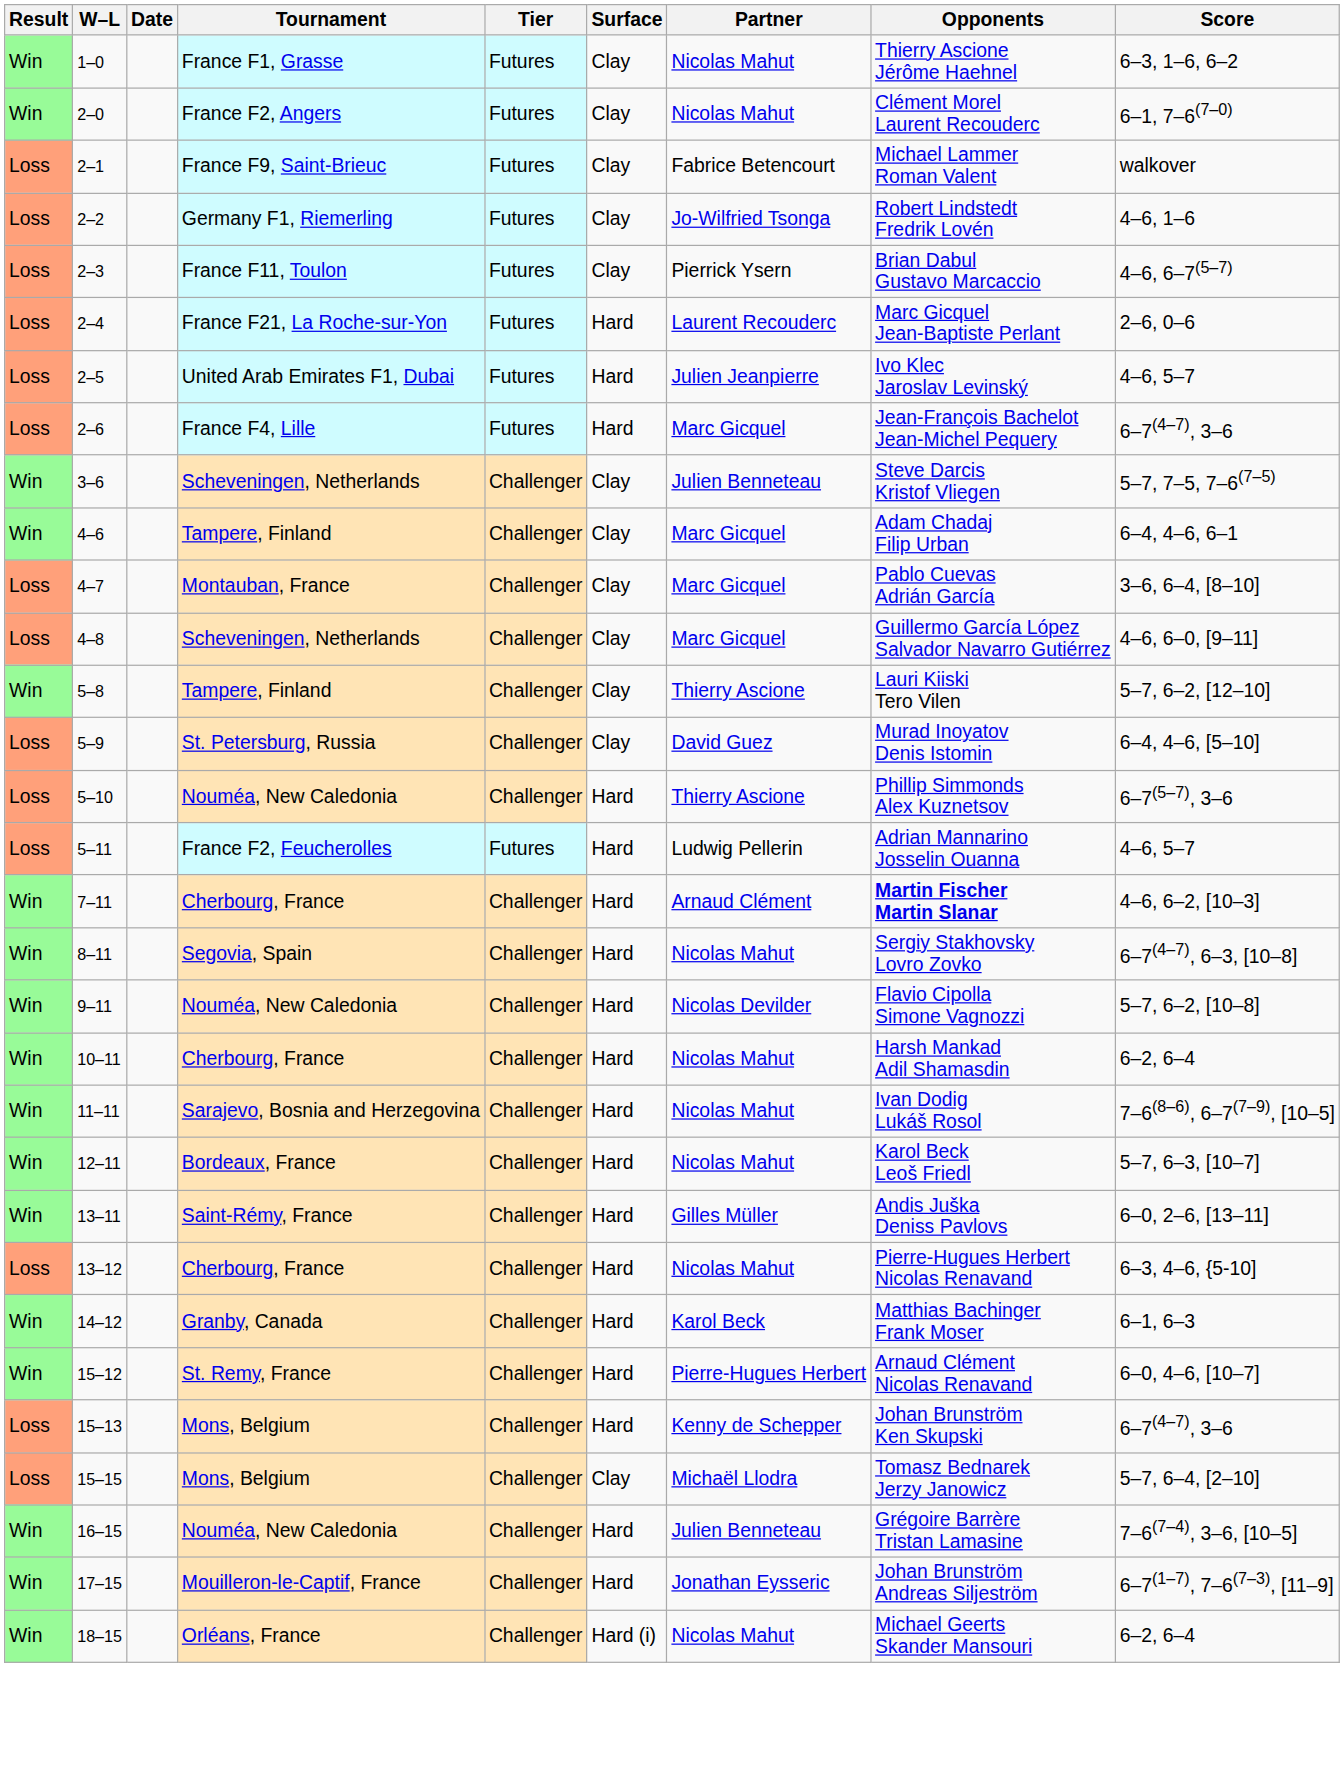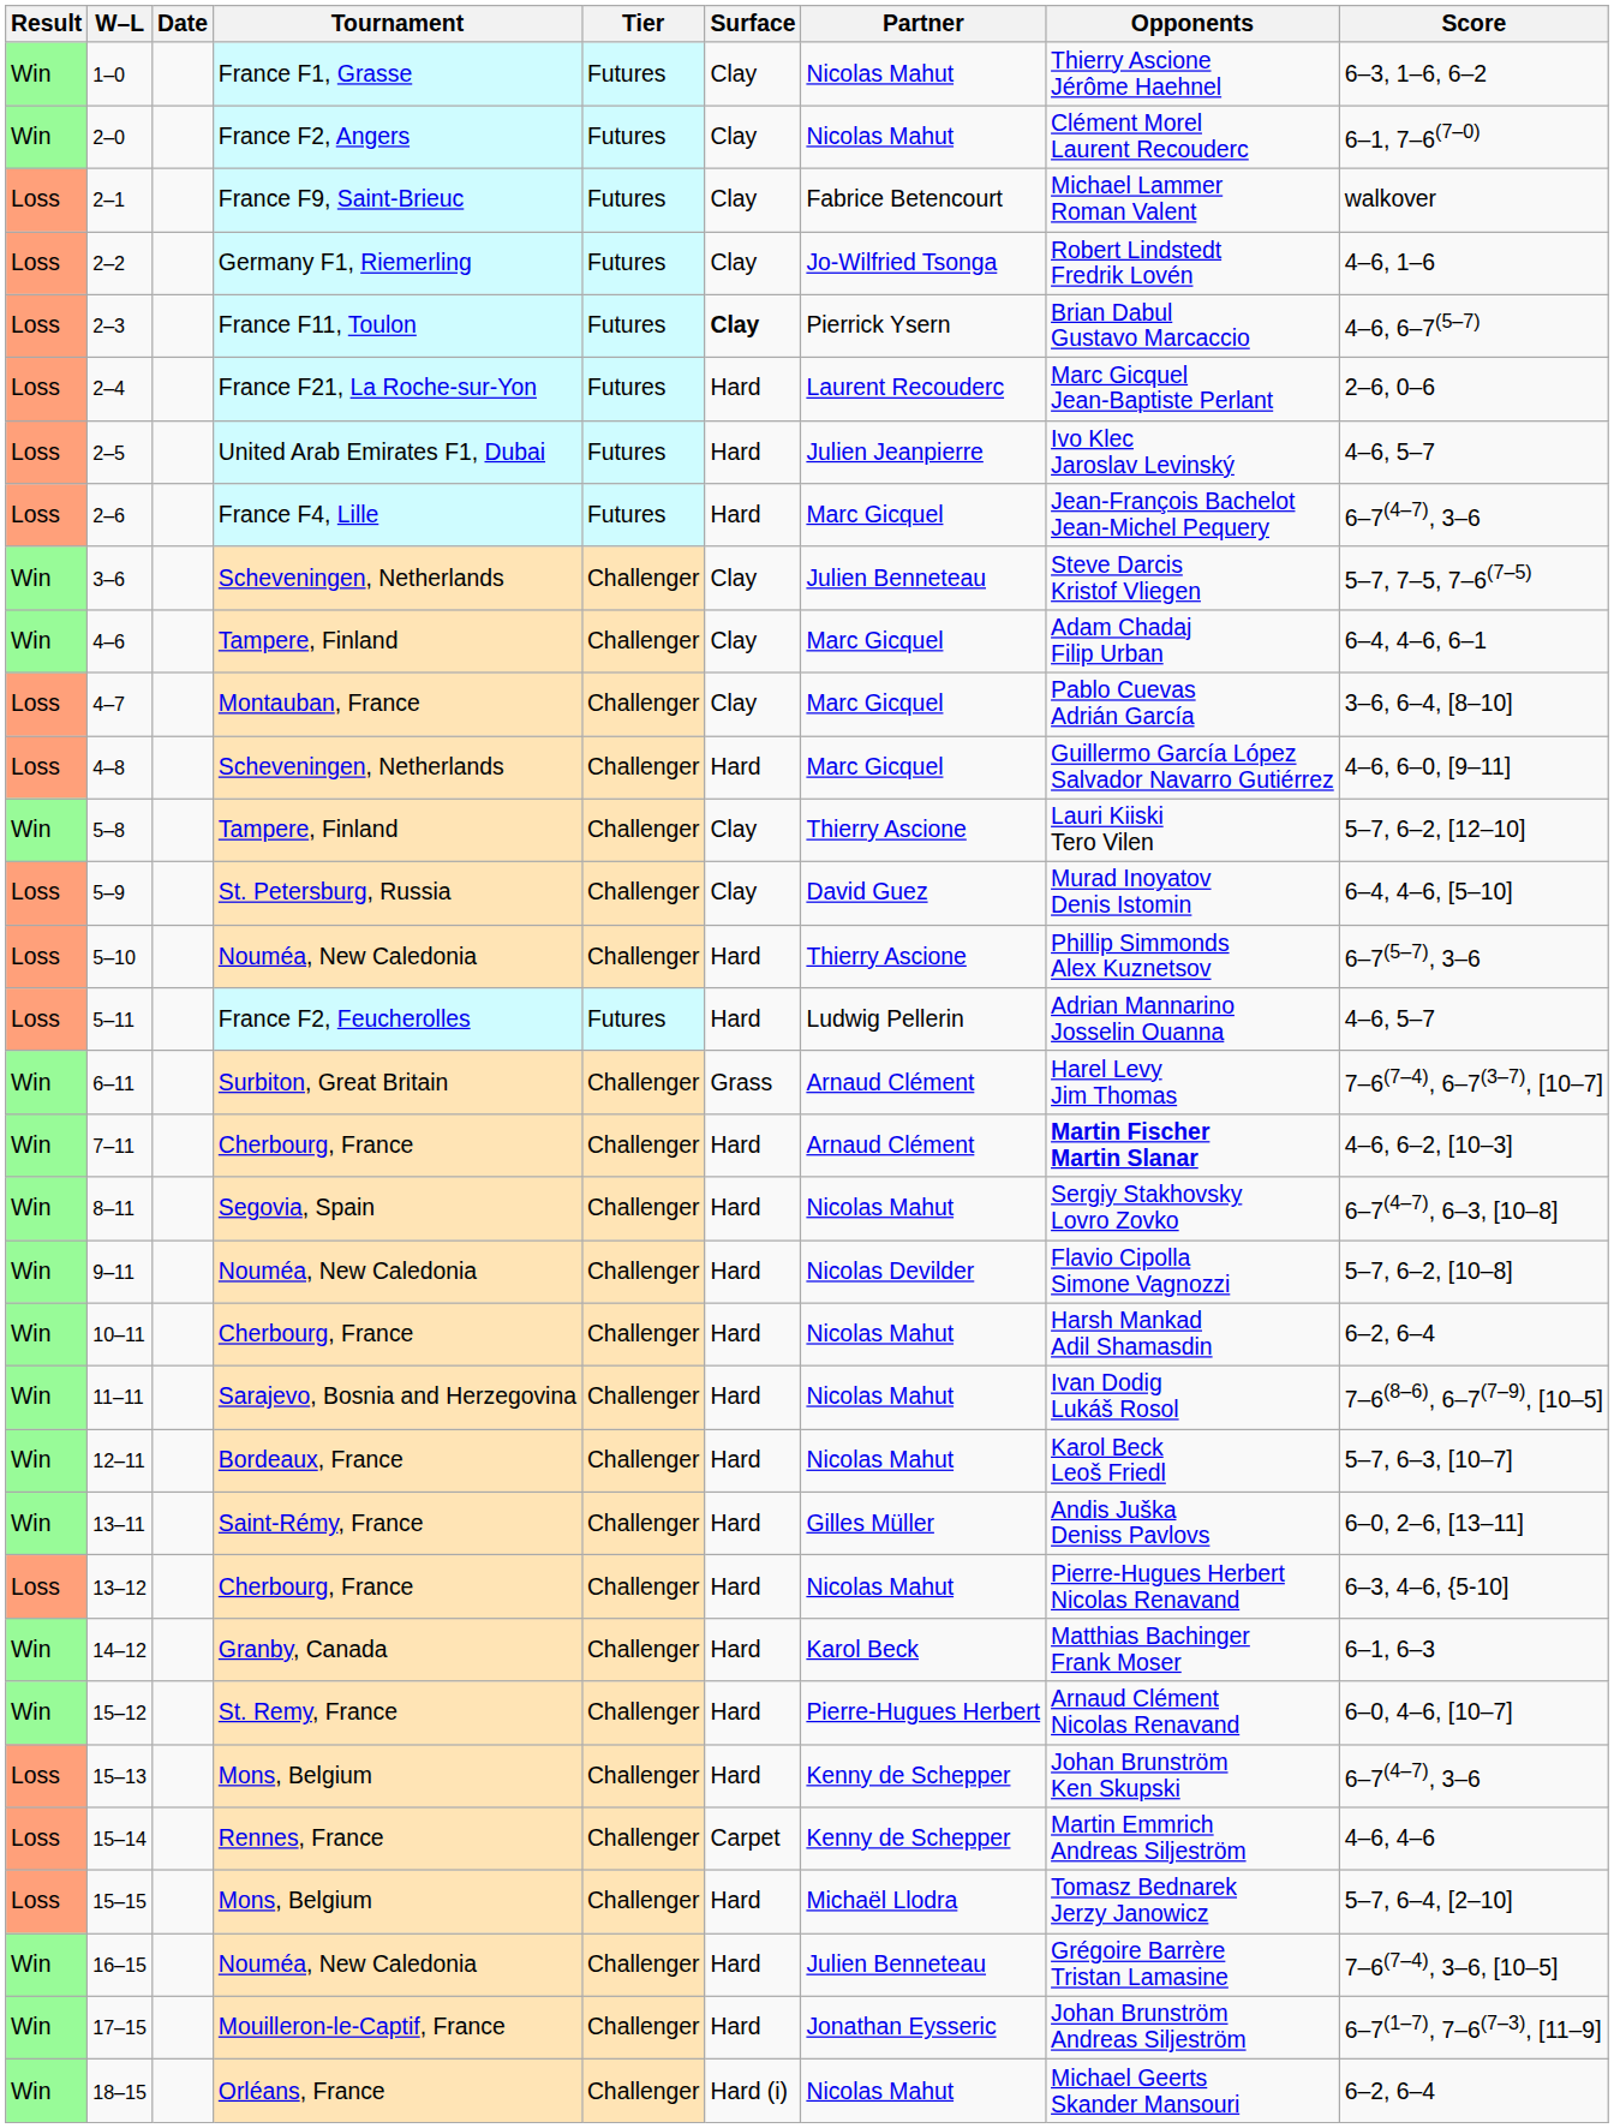 <table class="sortable wikitable">
 <tr>
 <th>Result</th>
 <th class="unsortable">W–L</th>
 <th>Date</th>
 <th>Tournament</th>
 <th>Tier</th>
 <th>Surface</th>
 <th>Partner</th>
 <th>Opponents</th>
 <th class="unsortable">Score</th>
 </tr>
 <tr>
 <td bgcolor=98FB98>Win</td>
 <td><small>1–0</small></td>
 <td></td>
 <td style="background:#cffcff;">France F1, <a href='#'>Grasse</a></td>
 <td style="background:#cffcff;">Futures</td>
 <td>Clay</td>
 <td> <a href='#'>Nicolas Mahut</a></td>
 <td> <a href='#'>Thierry Ascione</a><br> <a href='#'>Jérôme Haehnel</a></td>
 <td>6–3, 1–6, 6–2</td>
 </tr>
 <tr>
 <td bgcolor=98FB98>Win</td>
 <td><small>2–0</small></td>
 <td></td>
 <td style="background:#cffcff;">France F2, <a href='#'>Angers</a></td>
 <td style="background:#cffcff;">Futures</td>
 <td>Clay</td>
 <td> <a href='#'>Nicolas Mahut</a></td>
 <td> <a href='#'>Clément Morel</a><br> <a href='#'>Laurent Recouderc</a></td>
 <td>6–1, 7–6<sup>(7–0)</sup></td>
 </tr>
 <tr>
 <td bgcolor=FFA07A>Loss</td>
 <td><small>2–1</small></td>
 <td></td>
 <td style="background:#cffcff;">France F9, <a href='#'>Saint-Brieuc</a></td>
 <td style="background:#cffcff;">Futures</td>
 <td>Clay</td>
 <td> Fabrice Betencourt</td>
 <td> <a href='#'>Michael Lammer</a><br> <a href='#'>Roman Valent</a></td>
 <td>walkover</td>
 </tr>
 <tr>
 <td bgcolor=FFA07A>Loss</td>
 <td><small>2–2</small></td>
 <td></td>
 <td style="background:#cffcff;">Germany F1, <a href='#'>Riemerling</a></td>
 <td style="background:#cffcff;">Futures</td>
 <td>Clay</td>
 <td> <a href='#'>Jo-Wilfried Tsonga</a></td>
 <td> <a href='#'>Robert Lindstedt</a><br> <a href='#'>Fredrik Lovén</a></td>
 <td>4–6, 1–6</td>
 </tr>
 <tr>
 <td bgcolor=FFA07A>Loss</td>
 <td><small>2–3</small></td>
 <td></td>
 <td style="background:#cffcff;">France F11, <a href='#'>Toulon</a></td>
 <td style="background:#cffcff;">Futures</td>
-<td>Clay</td>
+<td><strong>Clay</strong></td>
 <td> Pierrick Ysern</td>
 <td> <a href='#'>Brian Dabul</a><br> <a href='#'>Gustavo Marcaccio</a></td>
 <td>4–6, 6–7<sup>(5–7)</sup></td>
 </tr>
 <tr>
 <td bgcolor=FFA07A>Loss</td>
 <td><small>2–4</small></td>
 <td></td>
 <td style="background:#cffcff;">France F21, <a href='#'>La Roche-sur-Yon</a></td>
 <td style="background:#cffcff;">Futures</td>
 <td>Hard</td>
 <td> <a href='#'>Laurent Recouderc</a></td>
 <td> <a href='#'>Marc Gicquel</a><br> <a href='#'>Jean-Baptiste Perlant</a></td>
 <td>2–6, 0–6</td>
 </tr>
 <tr>
 <td bgcolor=FFA07A>Loss</td>
 <td><small>2–5</small></td>
 <td></td>
 <td style="background:#cffcff;">United Arab Emirates F1, <a href='#'>Dubai</a></td>
 <td style="background:#cffcff;">Futures</td>
 <td>Hard</td>
 <td> <a href='#'>Julien Jeanpierre</a></td>
 <td> <a href='#'>Ivo Klec</a><br> <a href='#'>Jaroslav Levinský</a></td>
 <td>4–6, 5–7</td>
 </tr>
 <tr>
 <td bgcolor=FFA07A>Loss</td>
 <td><small>2–6</small></td>
 <td></td>
 <td style="background:#cffcff;">France F4, <a href='#'>Lille</a></td>
 <td style="background:#cffcff;">Futures</td>
 <td>Hard</td>
 <td> <a href='#'>Marc Gicquel</a></td>
 <td> <a href='#'>Jean-François Bachelot</a><br> <a href='#'>Jean-Michel Pequery</a></td>
 <td>6–7<sup>(4–7)</sup>, 3–6</td>
 </tr>
 <tr>
 <td bgcolor=98FB98>Win</td>
 <td><small>3–6</small></td>
 <td></td>
 <td style="background:moccasin;"><a href='#'>Scheveningen</a>, Netherlands</td>
 <td style="background:moccasin;">Challenger</td>
 <td>Clay</td>
 <td> <a href='#'>Julien Benneteau</a></td>
 <td> <a href='#'>Steve Darcis</a><br> <a href='#'>Kristof Vliegen</a></td>
 <td>5–7, 7–5, 7–6<sup>(7–5)</sup></td>
 </tr>
 <tr>
 <td bgcolor=98FB98>Win</td>
 <td><small>4–6</small></td>
 <td></td>
 <td style="background:moccasin;"><a href='#'>Tampere</a>, Finland</td>
 <td style="background:moccasin;">Challenger</td>
 <td>Clay</td>
 <td> <a href='#'>Marc Gicquel</a></td>
 <td> <a href='#'>Adam Chadaj</a><br> <a href='#'>Filip Urban</a></td>
 <td>6–4, 4–6, 6–1</td>
 </tr>
 <tr>
 <td bgcolor=FFA07A>Loss</td>
 <td><small>4–7</small></td>
 <td></td>
 <td style="background:moccasin;"><a href='#'>Montauban</a>, France</td>
 <td style="background:moccasin;">Challenger</td>
 <td>Clay</td>
 <td> <a href='#'>Marc Gicquel</a></td>
 <td> <a href='#'>Pablo Cuevas</a><br> <a href='#'>Adrián García</a></td>
 <td>3–6, 6–4, [8–10]</td>
 </tr>
 <tr>
 <td bgcolor=FFA07A>Loss</td>
 <td><small>4–8</small></td>
 <td></td>
 <td style="background:moccasin;"><a href='#'>Scheveningen</a>, Netherlands</td>
 <td style="background:moccasin;">Challenger</td>
-<td>Clay</td>
+<td>Hard</td>
 <td> <a href='#'>Marc Gicquel</a></td>
 <td> <a href='#'>Guillermo García López</a><br> <a href='#'>Salvador Navarro Gutiérrez</a></td>
 <td>4–6, 6–0, [9–11]</td>
 </tr>
 <tr>
 <td bgcolor=98FB98>Win</td>
 <td><small>5–8</small></td>
 <td></td>
 <td style="background:moccasin;"><a href='#'>Tampere</a>, Finland</td>
 <td style="background:moccasin;">Challenger</td>
 <td>Clay</td>
 <td> <a href='#'>Thierry Ascione</a></td>
 <td> <a href='#'>Lauri Kiiski</a><br> Tero Vilen</td>
 <td>5–7, 6–2, [12–10]</td>
 </tr>
 <tr>
 <td bgcolor=FFA07A>Loss</td>
 <td><small>5–9</small></td>
 <td></td>
 <td style="background:moccasin;"><a href='#'>St. Petersburg</a>, Russia</td>
 <td style="background:moccasin;">Challenger</td>
 <td>Clay</td>
 <td> <a href='#'>David Guez</a></td>
 <td> <a href='#'>Murad Inoyatov</a><br> <a href='#'>Denis Istomin</a></td>
 <td>6–4, 4–6, [5–10]</td>
 </tr>
 <tr>
 <td bgcolor=FFA07A>Loss</td>
 <td><small>5–10</small></td>
 <td></td>
 <td style="background:moccasin;"><a href='#'>Nouméa</a>, New Caledonia</td>
 <td style="background:moccasin;">Challenger</td>
 <td>Hard</td>
 <td> <a href='#'>Thierry Ascione</a></td>
 <td> <a href='#'>Phillip Simmonds</a><br> <a href='#'>Alex Kuznetsov</a></td>
 <td>6–7<sup>(5–7)</sup>, 3–6</td>
 </tr>
 <tr>
 <td bgcolor=FFA07A>Loss</td>
 <td><small>5–11</small></td>
 <td></td>
 <td style="background:#cffcff;">France F2, <a href='#'>Feucherolles</a></td>
 <td style="background:#cffcff;">Futures</td>
 <td>Hard</td>
 <td> Ludwig Pellerin</td>
 <td> <a href='#'>Adrian Mannarino</a><br> <a href='#'>Josselin Ouanna</a></td>
 <td>4–6, 5–7</td>
+</tr>
+<tr>
+<td bgcolor=98FB98>Win</td>
+<td><small>6–11</small></td>
+<td></td>
+<td style="background:moccasin;"><a href='#'>Surbiton</a>, Great Britain</td>
+<td style="background:moccasin;">Challenger</td>
+<td>Grass</td>
+<td> <a href='#'>Arnaud Clément</a></td>
+<td> <a href='#'>Harel Levy</a><br> <a href='#'>Jim Thomas</a></td>
+<td>7–6<sup>(7–4)</sup>, 6–7<sup>(3–7)</sup>, [10–7]</td>
 </tr>
 <tr>
 <td bgcolor=98FB98>Win</td>
 <td><small>7–11</small></td>
 <td></td>
 <td style="background:moccasin;"><a href='#'>Cherbourg</a>, France</td>
 <td style="background:moccasin;">Challenger</td>
 <td>Hard</td>
 <td> <a href='#'>Arnaud Clément</a></td>
 <td><strong> <a href='#'>Martin Fischer</a><br> <a href='#'>Martin Slanar</a></strong></td>
 <td>4–6, 6–2, [10–3]</td>
 </tr>
 <tr>
 <td bgcolor=98FB98>Win</td>
 <td><small>8–11</small></td>
 <td></td>
 <td style="background:moccasin;"><a href='#'>Segovia</a>, Spain</td>
 <td style="background:moccasin;">Challenger</td>
 <td>Hard</td>
 <td> <a href='#'>Nicolas Mahut</a></td>
 <td> <a href='#'>Sergiy Stakhovsky</a><br> <a href='#'>Lovro Zovko</a></td>
 <td>6–7<sup>(4–7)</sup>, 6–3, [10–8]</td>
 </tr>
 <tr>
 <td bgcolor=98FB98>Win</td>
 <td><small>9–11</small></td>
 <td></td>
 <td style="background:moccasin;"><a href='#'>Nouméa</a>, New Caledonia</td>
 <td style="background:moccasin;">Challenger</td>
 <td>Hard</td>
 <td> <a href='#'>Nicolas Devilder</a></td>
 <td> <a href='#'>Flavio Cipolla</a><br> <a href='#'>Simone Vagnozzi</a></td>
 <td>5–7, 6–2, [10–8]</td>
 </tr>
 <tr>
 <td bgcolor=98FB98>Win</td>
 <td><small>10–11</small></td>
 <td></td>
 <td style="background:moccasin;"><a href='#'>Cherbourg</a>, France</td>
 <td style="background:moccasin;">Challenger</td>
 <td>Hard</td>
 <td> <a href='#'>Nicolas Mahut</a></td>
 <td> <a href='#'>Harsh Mankad</a><br> <a href='#'>Adil Shamasdin</a></td>
 <td>6–2, 6–4</td>
 </tr>
 <tr>
 <td bgcolor=98FB98>Win</td>
 <td><small>11–11</small></td>
 <td></td>
 <td style="background:moccasin;"><a href='#'>Sarajevo</a>, Bosnia and Herzegovina</td>
 <td style="background:moccasin;">Challenger</td>
 <td>Hard</td>
 <td> <a href='#'>Nicolas Mahut</a></td>
 <td> <a href='#'>Ivan Dodig</a><br> <a href='#'>Lukáš Rosol</a></td>
 <td>7–6<sup>(8–6)</sup>, 6–7<sup>(7–9)</sup>, [10–5]</td>
 </tr>
 <tr>
 <td bgcolor=98FB98>Win</td>
 <td><small>12–11</small></td>
 <td></td>
 <td style="background:moccasin;"><a href='#'>Bordeaux</a>, France</td>
 <td style="background:moccasin;">Challenger</td>
 <td>Hard</td>
 <td> <a href='#'>Nicolas Mahut</a></td>
 <td> <a href='#'>Karol Beck</a><br> <a href='#'>Leoš Friedl</a></td>
 <td>5–7, 6–3, [10–7]</td>
 </tr>
 <tr>
 <td bgcolor=98FB98>Win</td>
 <td><small>13–11</small></td>
 <td></td>
 <td style="background:moccasin;"><a href='#'>Saint-Rémy</a>, France</td>
 <td style="background:moccasin;">Challenger</td>
 <td>Hard</td>
 <td> <a href='#'>Gilles Müller</a></td>
 <td> <a href='#'>Andis Juška</a><br> <a href='#'>Deniss Pavlovs</a></td>
 <td>6–0, 2–6, [13–11]</td>
 </tr>
 <tr>
 <td bgcolor=FFA07A>Loss</td>
 <td><small>13–12</small></td>
 <td></td>
 <td style="background:moccasin;"><a href='#'>Cherbourg</a>, France</td>
 <td style="background:moccasin;">Challenger</td>
 <td>Hard</td>
 <td> <a href='#'>Nicolas Mahut</a></td>
 <td> <a href='#'>Pierre-Hugues Herbert</a><br> <a href='#'>Nicolas Renavand</a></td>
 <td>6–3, 4–6, {5-10]</td>
 </tr>
 <tr>
 <td bgcolor=98FB98>Win</td>
 <td><small>14–12</small></td>
 <td></td>
 <td style="background:moccasin;"><a href='#'>Granby</a>, Canada</td>
 <td style="background:moccasin;">Challenger</td>
 <td>Hard</td>
 <td> <a href='#'>Karol Beck</a></td>
 <td> <a href='#'>Matthias Bachinger</a><br> <a href='#'>Frank Moser</a></td>
 <td>6–1, 6–3</td>
 </tr>
 <tr>
 <td bgcolor=98FB98>Win</td>
 <td><small>15–12</small></td>
 <td></td>
 <td style="background:moccasin;"><a href='#'>St. Remy</a>, France</td>
 <td style="background:moccasin;">Challenger</td>
 <td>Hard</td>
 <td> <a href='#'>Pierre-Hugues Herbert</a></td>
 <td> <a href='#'>Arnaud Clément</a><br> <a href='#'>Nicolas Renavand</a></td>
 <td>6–0, 4–6, [10–7]</td>
 </tr>
 <tr>
 <td bgcolor=FFA07A>Loss</td>
 <td><small>15–13</small></td>
 <td></td>
 <td style="background:moccasin;"><a href='#'>Mons</a>, Belgium</td>
 <td style="background:moccasin;">Challenger</td>
 <td>Hard</td>
 <td> <a href='#'>Kenny de Schepper</a></td>
 <td> <a href='#'>Johan Brunström</a><br> <a href='#'>Ken Skupski</a></td>
 <td>6–7<sup>(4–7)</sup>, 3–6</td>
 </tr>
 <tr>
 <td bgcolor=FFA07A>Loss</td>
+<td><small>15–14</small></td>
+<td></td>
+<td style="background:moccasin;"><a href='#'>Rennes</a>, France</td>
+<td style="background:moccasin;">Challenger</td>
+<td>Carpet</td>
+<td> <a href='#'>Kenny de Schepper</a></td>
+<td> <a href='#'>Martin Emmrich</a><br> <a href='#'>Andreas Siljeström</a></td>
+<td>4–6, 4–6</td>
+</tr>
+<tr>
+<td bgcolor=FFA07A>Loss</td>
 <td><small>15–15</small></td>
 <td></td>
 <td style="background:moccasin;"><a href='#'>Mons</a>, Belgium</td>
 <td style="background:moccasin;">Challenger</td>
-<td>Clay</td>
+<td>Hard</td>
 <td> <a href='#'>Michaël Llodra</a></td>
 <td> <a href='#'>Tomasz Bednarek</a><br> <a href='#'>Jerzy Janowicz</a></td>
 <td>5–7, 6–4, [2–10]</td>
 </tr>
 <tr>
 <td bgcolor=98FB98>Win</td>
 <td><small>16–15</small></td>
 <td></td>
 <td style="background:moccasin;"><a href='#'>Nouméa</a>, New Caledonia</td>
 <td style="background:moccasin;">Challenger</td>
 <td>Hard</td>
 <td> <a href='#'>Julien Benneteau</a></td>
 <td> <a href='#'>Grégoire Barrère</a><br> <a href='#'>Tristan Lamasine</a></td>
 <td>7–6<sup>(7–4)</sup>, 3–6, [10–5]</td>
 </tr>
 <tr>
 <td bgcolor=98FB98>Win</td>
 <td><small>17–15</small></td>
 <td></td>
 <td style="background:moccasin;"><a href='#'>Mouilleron-le-Captif</a>, France</td>
 <td style="background:moccasin;">Challenger</td>
 <td>Hard</td>
 <td> <a href='#'>Jonathan Eysseric</a></td>
 <td> <a href='#'>Johan Brunström</a><br> <a href='#'>Andreas Siljeström</a></td>
 <td>6–7<sup>(1–7)</sup>, 7–6<sup>(7–3)</sup>, [11–9]</td>
 </tr>
 <tr>
 <td bgcolor=98FB98>Win</td>
 <td><small>18–15</small></td>
 <td></td>
 <td style="background:moccasin;"><a href='#'>Orléans</a>, France</td>
 <td style="background:moccasin;">Challenger</td>
 <td>Hard (i)</td>
 <td> <a href='#'>Nicolas Mahut</a></td>
 <td> <a href='#'>Michael Geerts</a><br> <a href='#'>Skander Mansouri</a></td>
 <td>6–2, 6–4</td>
 </tr>
 </table>
